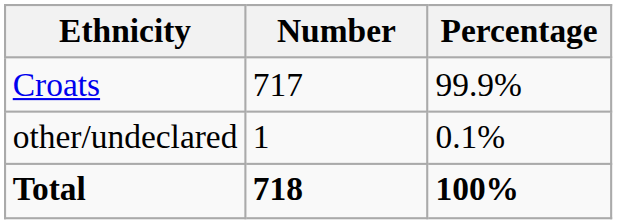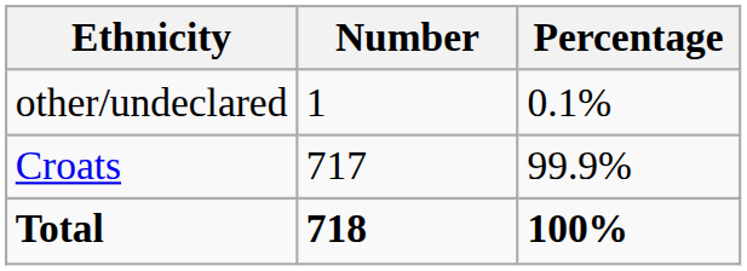 <table class="wikitable">
 <tr>
 <th width="100px">Ethnicity</th>
 <th width="80px">Number</th>
 <th width="80px">Percentage</th>
 </tr>
 <tr>
+<td>other/undeclared</td>
+<td>1</td>
+<td>0.1%</td>
+</tr>
+<tr>
 <td><a href='#'>Croats</a></td>
 <td>717</td>
 <td>99.9%</td>
-</tr>
-<tr>
-<td>other/undeclared</td>
-<td>1</td>
-<td>0.1%</td>
 </tr>
 <tr>
 <td><strong>Total</strong></td>
 <td><strong>718</strong></td>
 <td><strong>100%</strong></td>
 </tr>
 </table>
